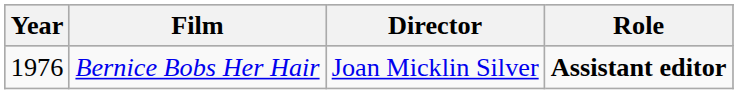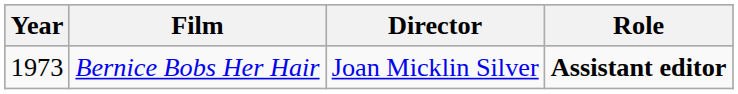 <table class="wikitable">
 <tr>
 <th>Year</th>
 <th>Film</th>
 <th>Director</th>
 <th>Role</th>
 </tr>
 <tr>
-<td>1976</td>
+<td>1973</td>
 <td><em><a href='#'>Bernice Bobs Her Hair</a></em></td>
 <td><a href='#'>Joan Micklin Silver</a></td>
 <td><strong>Assistant editor</strong></td>
 </tr>
 </table>
